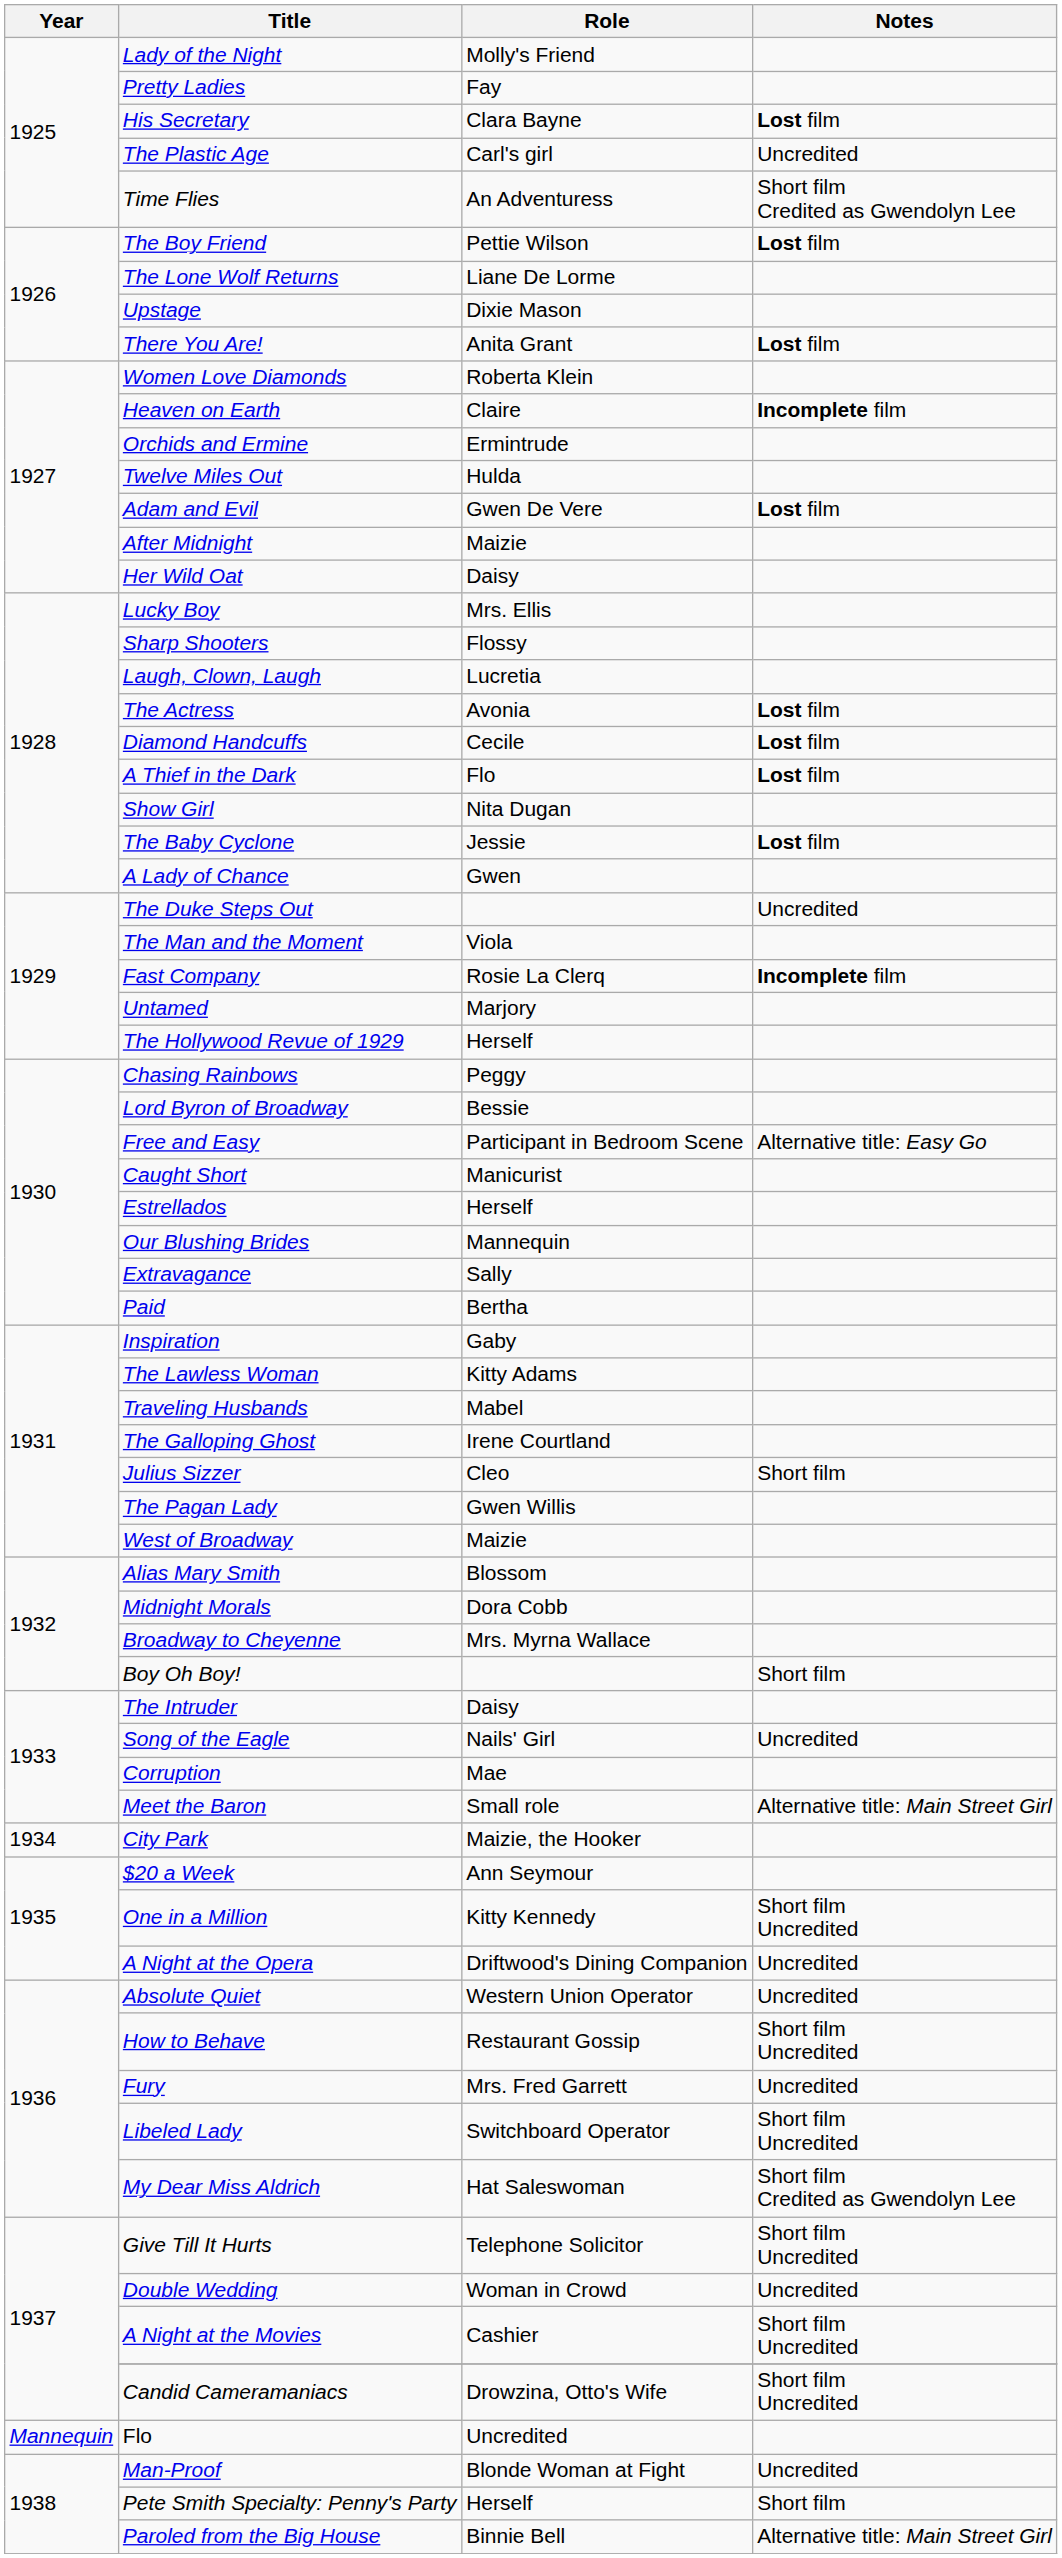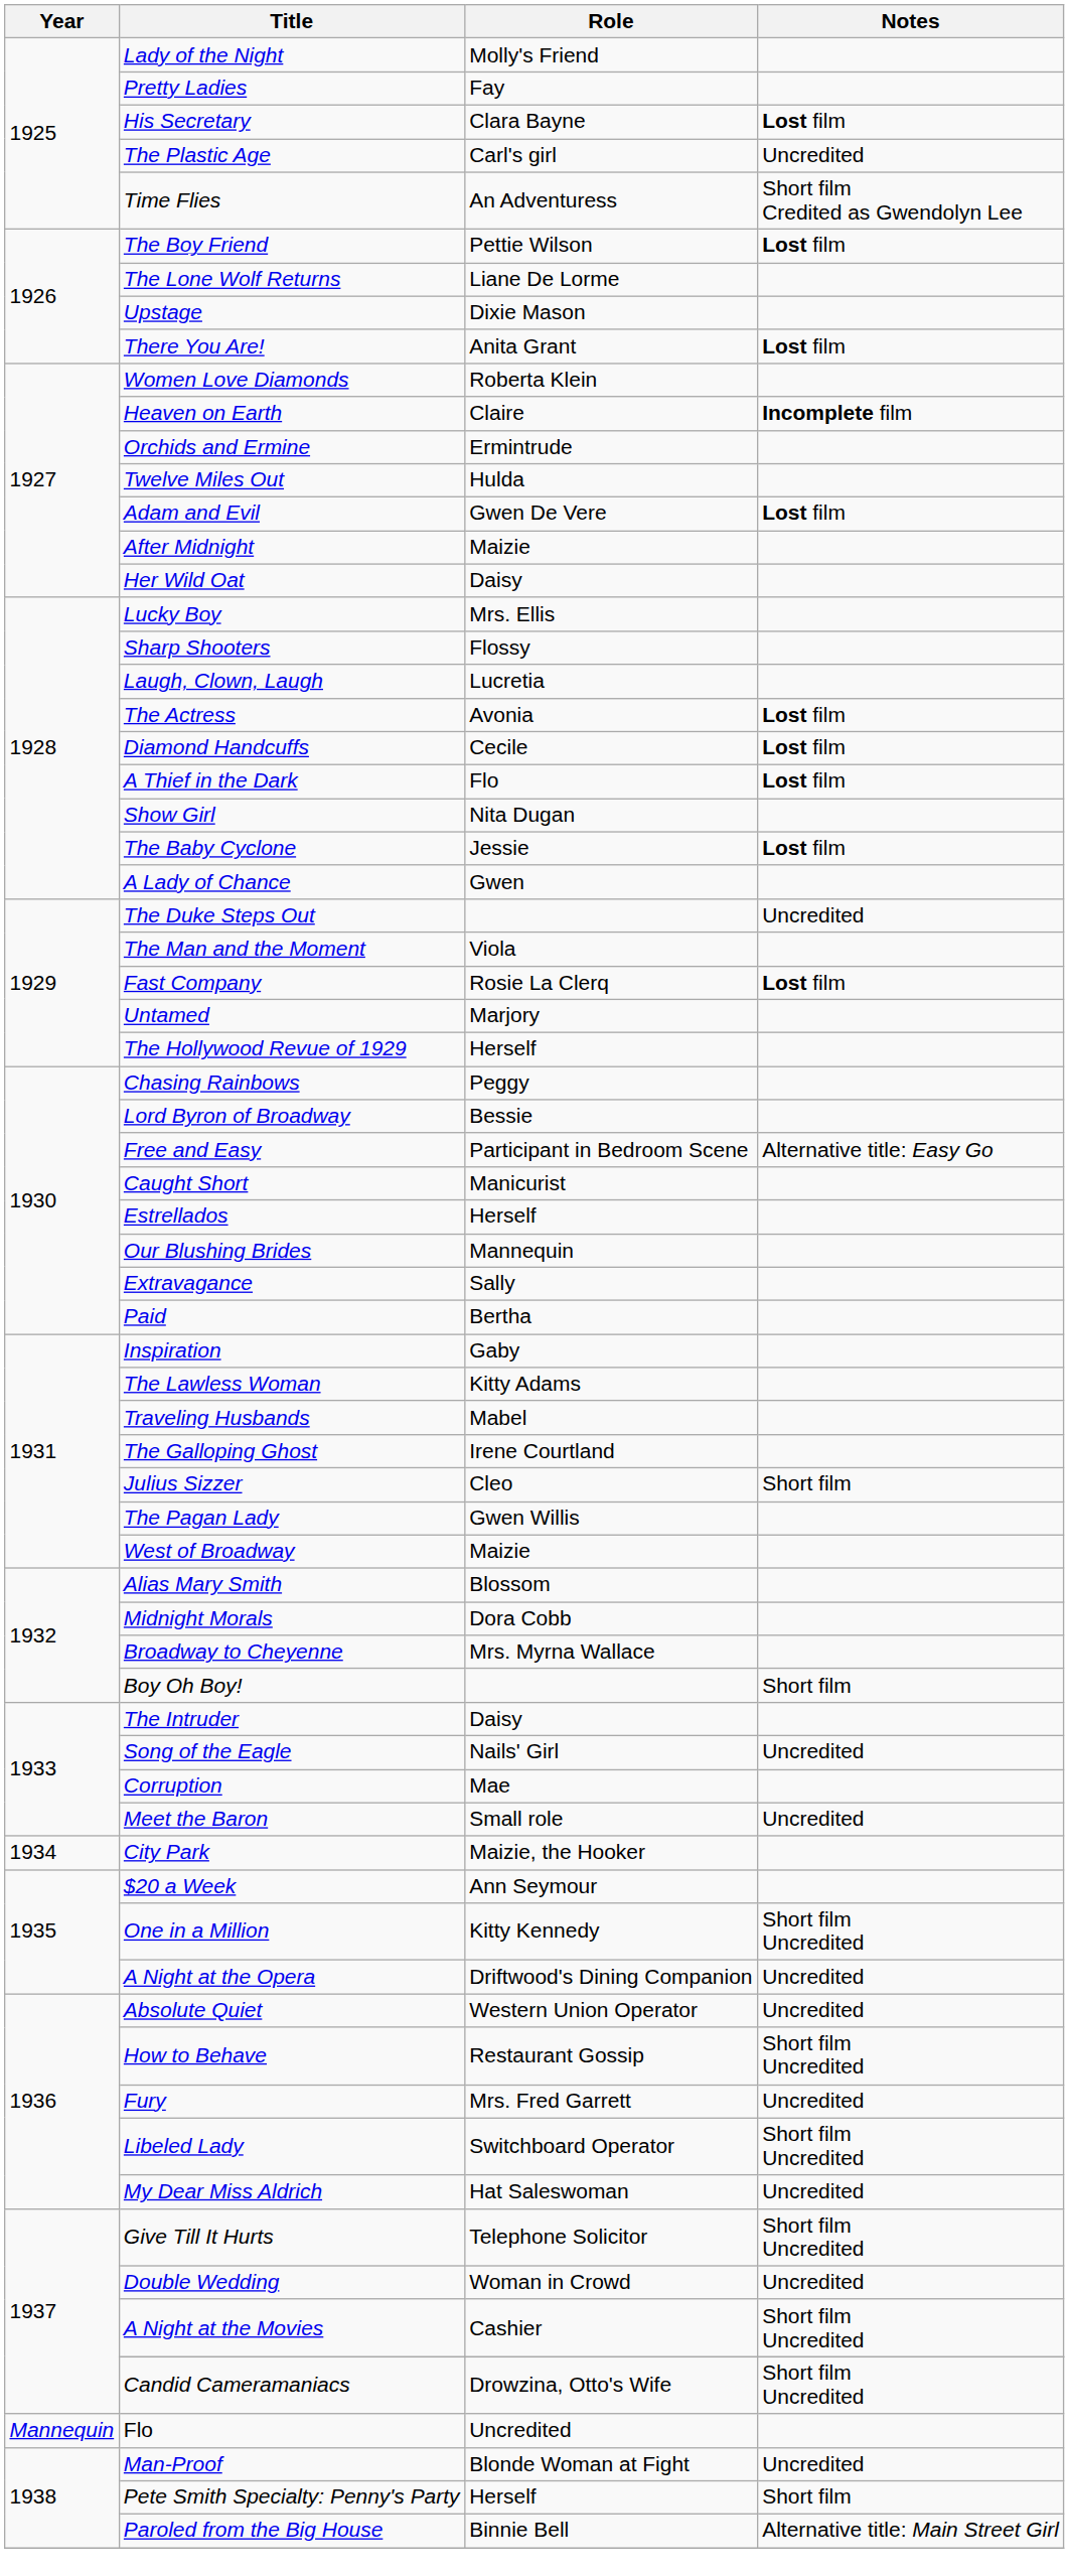 <table class="wikitable sortable">
 <tr>
 <th>Year</th>
 <th>Title</th>
 <th>Role</th>
 <th class="unsortable">Notes</th>
 </tr>
 <tr>
 <td rowspan=5>1925</td>
 <td><em><a href='#'>Lady of the Night</a></em></td>
 <td>Molly's Friend</td>
 <td></td>
 </tr>
 <tr>
 <td><em><a href='#'>Pretty Ladies</a></em></td>
 <td>Fay</td>
 <td></td>
 </tr>
 <tr>
 <td><em><a href='#'>His Secretary</a></em></td>
 <td>Clara Bayne</td>
 <td><strong>Lost</strong> film</td>
 </tr>
 <tr>
 <td><em><a href='#'>The Plastic Age</a></em></td>
 <td>Carl's girl</td>
 <td>Uncredited</td>
 </tr>
 <tr>
 <td><em>Time Flies</em></td>
 <td>An Adventuress</td>
 <td>Short film <br> Credited as Gwendolyn Lee</td>
 </tr>
 <tr>
 <td rowspan=4>1926</td>
 <td><em><a href='#'>The Boy Friend</a></em></td>
 <td>Pettie Wilson</td>
 <td><strong>Lost</strong> film</td>
 </tr>
 <tr>
 <td><em><a href='#'>The Lone Wolf Returns</a> </em></td>
 <td>Liane De Lorme</td>
 <td></td>
 </tr>
 <tr>
 <td><em><a href='#'>Upstage</a></em></td>
 <td>Dixie Mason</td>
 <td></td>
 </tr>
 <tr>
 <td><em><a href='#'>There You Are!</a></em></td>
 <td>Anita Grant</td>
 <td><strong>Lost</strong> film</td>
 </tr>
 <tr>
 <td rowspan=7>1927</td>
 <td><em><a href='#'>Women Love Diamonds</a></em></td>
 <td>Roberta Klein</td>
 <td></td>
 </tr>
 <tr>
 <td><em><a href='#'>Heaven on Earth</a></em></td>
 <td>Claire</td>
 <td><strong>Incomplete</strong> film</td>
 </tr>
 <tr>
 <td><em><a href='#'>Orchids and Ermine</a></em></td>
 <td>Ermintrude</td>
 <td></td>
 </tr>
 <tr>
 <td><em><a href='#'>Twelve Miles Out</a></em></td>
 <td>Hulda</td>
 <td></td>
 </tr>
 <tr>
 <td><em><a href='#'>Adam and Evil</a></em></td>
 <td>Gwen De Vere</td>
 <td><strong>Lost</strong> film</td>
 </tr>
 <tr>
 <td><em><a href='#'>After Midnight</a></em></td>
 <td>Maizie</td>
 <td></td>
 </tr>
 <tr>
 <td><em><a href='#'>Her Wild Oat</a></em></td>
 <td>Daisy</td>
 <td></td>
 </tr>
 <tr>
 <td rowspan=9>1928</td>
 <td><em><a href='#'>Lucky Boy</a></em></td>
 <td>Mrs. Ellis</td>
 <td></td>
 </tr>
 <tr>
 <td><em><a href='#'>Sharp Shooters</a></em></td>
 <td>Flossy</td>
 <td></td>
 </tr>
 <tr>
 <td><em><a href='#'>Laugh, Clown, Laugh</a></em></td>
 <td>Lucretia</td>
 <td></td>
 </tr>
 <tr>
 <td><em><a href='#'>The Actress</a></em></td>
 <td>Avonia</td>
 <td><strong>Lost</strong> film</td>
 </tr>
 <tr>
 <td><em><a href='#'>Diamond Handcuffs</a></em></td>
 <td>Cecile</td>
 <td><strong>Lost</strong> film</td>
 </tr>
 <tr>
 <td><em><a href='#'>A Thief in the Dark</a></em></td>
 <td>Flo</td>
 <td><strong>Lost</strong> film</td>
 </tr>
 <tr>
 <td><em><a href='#'>Show Girl</a></em></td>
 <td>Nita Dugan</td>
 <td></td>
 </tr>
 <tr>
 <td><em><a href='#'>The Baby Cyclone</a></em></td>
 <td>Jessie</td>
 <td><strong>Lost</strong> film</td>
 </tr>
 <tr>
 <td><em><a href='#'>A Lady of Chance</a></em></td>
 <td>Gwen</td>
 <td></td>
 </tr>
 <tr>
 <td rowspan=5>1929</td>
 <td><em><a href='#'>The Duke Steps Out</a></em></td>
 <td></td>
 <td>Uncredited</td>
 </tr>
 <tr>
 <td><em><a href='#'>The Man and the Moment</a></em></td>
 <td>Viola</td>
 <td></td>
 </tr>
 <tr>
 <td><em><a href='#'>Fast Company</a></em></td>
 <td>Rosie La Clerq</td>
-<td><strong>Incomplete</strong> film</td>
+<td><strong>Lost</strong> film</td>
 </tr>
 <tr>
 <td><em><a href='#'>Untamed</a></em></td>
 <td>Marjory</td>
 <td></td>
 </tr>
 <tr>
 <td><em><a href='#'>The Hollywood Revue of 1929</a></em></td>
 <td>Herself</td>
 <td></td>
 </tr>
 <tr>
 <td rowspan=8>1930</td>
 <td><em><a href='#'>Chasing Rainbows</a></em></td>
 <td>Peggy</td>
 <td></td>
 </tr>
 <tr>
 <td><em><a href='#'>Lord Byron of Broadway</a></em></td>
 <td>Bessie</td>
 <td></td>
 </tr>
 <tr>
 <td><em><a href='#'>Free and Easy</a></em></td>
 <td>Participant in Bedroom Scene</td>
 <td>Alternative title: <em>Easy Go</em></td>
 </tr>
 <tr>
 <td><em><a href='#'>Caught Short</a></em></td>
 <td>Manicurist</td>
 <td></td>
 </tr>
 <tr>
 <td><em><a href='#'>Estrellados</a></em></td>
 <td>Herself</td>
 <td></td>
 </tr>
 <tr>
 <td><em><a href='#'>Our Blushing Brides</a></em></td>
 <td>Mannequin</td>
 <td></td>
 </tr>
 <tr>
 <td><em><a href='#'>Extravagance</a></em></td>
 <td>Sally</td>
 <td></td>
 </tr>
 <tr>
 <td><em><a href='#'>Paid</a></em></td>
 <td>Bertha</td>
 <td></td>
 </tr>
 <tr>
 <td rowspan=7>1931</td>
 <td><em><a href='#'>Inspiration</a></em></td>
 <td>Gaby</td>
 <td></td>
 </tr>
 <tr>
 <td><em><a href='#'>The Lawless Woman</a></em></td>
 <td>Kitty Adams</td>
 <td></td>
 </tr>
 <tr>
 <td><em><a href='#'>Traveling Husbands</a></em></td>
 <td>Mabel</td>
 <td></td>
 </tr>
 <tr>
 <td><em><a href='#'>The Galloping Ghost</a></em></td>
 <td>Irene Courtland</td>
 <td></td>
 </tr>
 <tr>
 <td><em><a href='#'>Julius Sizzer</a></em></td>
 <td>Cleo</td>
 <td>Short film</td>
 </tr>
 <tr>
 <td><em><a href='#'>The Pagan Lady</a></em></td>
 <td>Gwen Willis</td>
 <td></td>
 </tr>
 <tr>
 <td><em><a href='#'>West of Broadway</a></em></td>
 <td>Maizie</td>
 <td></td>
 </tr>
 <tr>
 <td rowspan=4>1932</td>
 <td><em><a href='#'>Alias Mary Smith</a></em></td>
 <td>Blossom</td>
 <td></td>
 </tr>
 <tr>
 <td><em><a href='#'>Midnight Morals</a></em></td>
 <td>Dora Cobb</td>
 <td></td>
 </tr>
 <tr>
 <td><em><a href='#'>Broadway to Cheyenne</a></em></td>
 <td>Mrs. Myrna Wallace</td>
 <td></td>
 </tr>
 <tr>
 <td><em>Boy Oh Boy!</em></td>
 <td></td>
 <td>Short film</td>
 </tr>
 <tr>
 <td rowspan=4>1933</td>
 <td><em><a href='#'>The Intruder</a></em></td>
 <td>Daisy</td>
 <td></td>
 </tr>
 <tr>
 <td><em><a href='#'>Song of the Eagle</a></em></td>
 <td>Nails' Girl</td>
 <td>Uncredited</td>
 </tr>
 <tr>
 <td><em><a href='#'>Corruption</a></em></td>
 <td>Mae</td>
 <td></td>
 </tr>
 <tr>
 <td><em><a href='#'>Meet the Baron</a></em></td>
 <td>Small role</td>
-<td>Alternative title: <em>Main Street Girl</em></td>
+<td>Uncredited</td>
 </tr>
 <tr>
 <td>1934</td>
 <td><em><a href='#'>City Park</a></em></td>
 <td>Maizie, the Hooker</td>
 <td></td>
 </tr>
 <tr>
 <td rowspan=3>1935</td>
 <td><em><a href='#'>$20 a Week</a></em></td>
 <td>Ann Seymour</td>
 <td></td>
 </tr>
 <tr>
 <td><em><a href='#'>One in a Million</a></em></td>
 <td>Kitty Kennedy</td>
 <td>Short film<br>Uncredited</td>
 </tr>
 <tr>
 <td><em><a href='#'>A Night at the Opera</a></em></td>
 <td>Driftwood's Dining Companion</td>
 <td>Uncredited</td>
 </tr>
 <tr>
 <td rowspan=5>1936</td>
 <td><em><a href='#'>Absolute Quiet</a></em></td>
 <td>Western Union Operator</td>
 <td>Uncredited</td>
 </tr>
 <tr>
 <td><em><a href='#'>How to Behave</a></em></td>
 <td>Restaurant Gossip</td>
 <td>Short film<br> Uncredited</td>
 </tr>
 <tr>
 <td><em><a href='#'>Fury</a></em></td>
 <td>Mrs. Fred Garrett</td>
 <td>Uncredited</td>
 </tr>
 <tr>
 <td><em><a href='#'>Libeled Lady</a></em></td>
 <td>Switchboard Operator</td>
 <td>Short film<br>Uncredited</td>
 </tr>
 <tr>
 <td><em><a href='#'>My Dear Miss Aldrich</a></em></td>
 <td>Hat Saleswoman</td>
-<td>Short film <br> Credited as Gwendolyn Lee</td>
+<td>Uncredited</td>
 </tr>
 <tr>
 <td rowspan=5>1937</td>
 <td><em>Give Till It Hurts</em></td>
 <td>Telephone Solicitor</td>
 <td>Short film<br>Uncredited</td>
 </tr>
 <tr>
 <td><em><a href='#'>Double Wedding</a></em></td>
 <td>Woman in Crowd</td>
 <td>Uncredited</td>
 </tr>
 <tr>
 <td><em><a href='#'>A Night at the Movies</a></em></td>
 <td>Cashier</td>
 <td>Short film<br>Uncredited</td>
 </tr>
 <tr>
 </tr>
 <tr>
 <td><em>Candid Cameramaniacs</em></td>
 <td>Drowzina, Otto's Wife</td>
 <td>Short film<br>Uncredited</td>
 </tr>
 <tr>
 <td><em><a href='#'>Mannequin</a></em></td>
 <td>Flo</td>
 <td>Uncredited</td>
 </tr>
 <tr>
 <td rowspan=3>1938</td>
 <td><em><a href='#'>Man-Proof</a></em></td>
 <td>Blonde Woman at Fight</td>
 <td>Uncredited</td>
 </tr>
 <tr>
 <td><em>Pete Smith Specialty: Penny's Party</em></td>
 <td>Herself</td>
 <td>Short film</td>
 </tr>
 <tr>
 <td><em><a href='#'>Paroled from the Big House</a></em></td>
 <td>Binnie Bell</td>
 <td>Alternative title: <em>Main Street Girl</em></td>
 </tr>
 <tr>
 </tr>
 </table>
